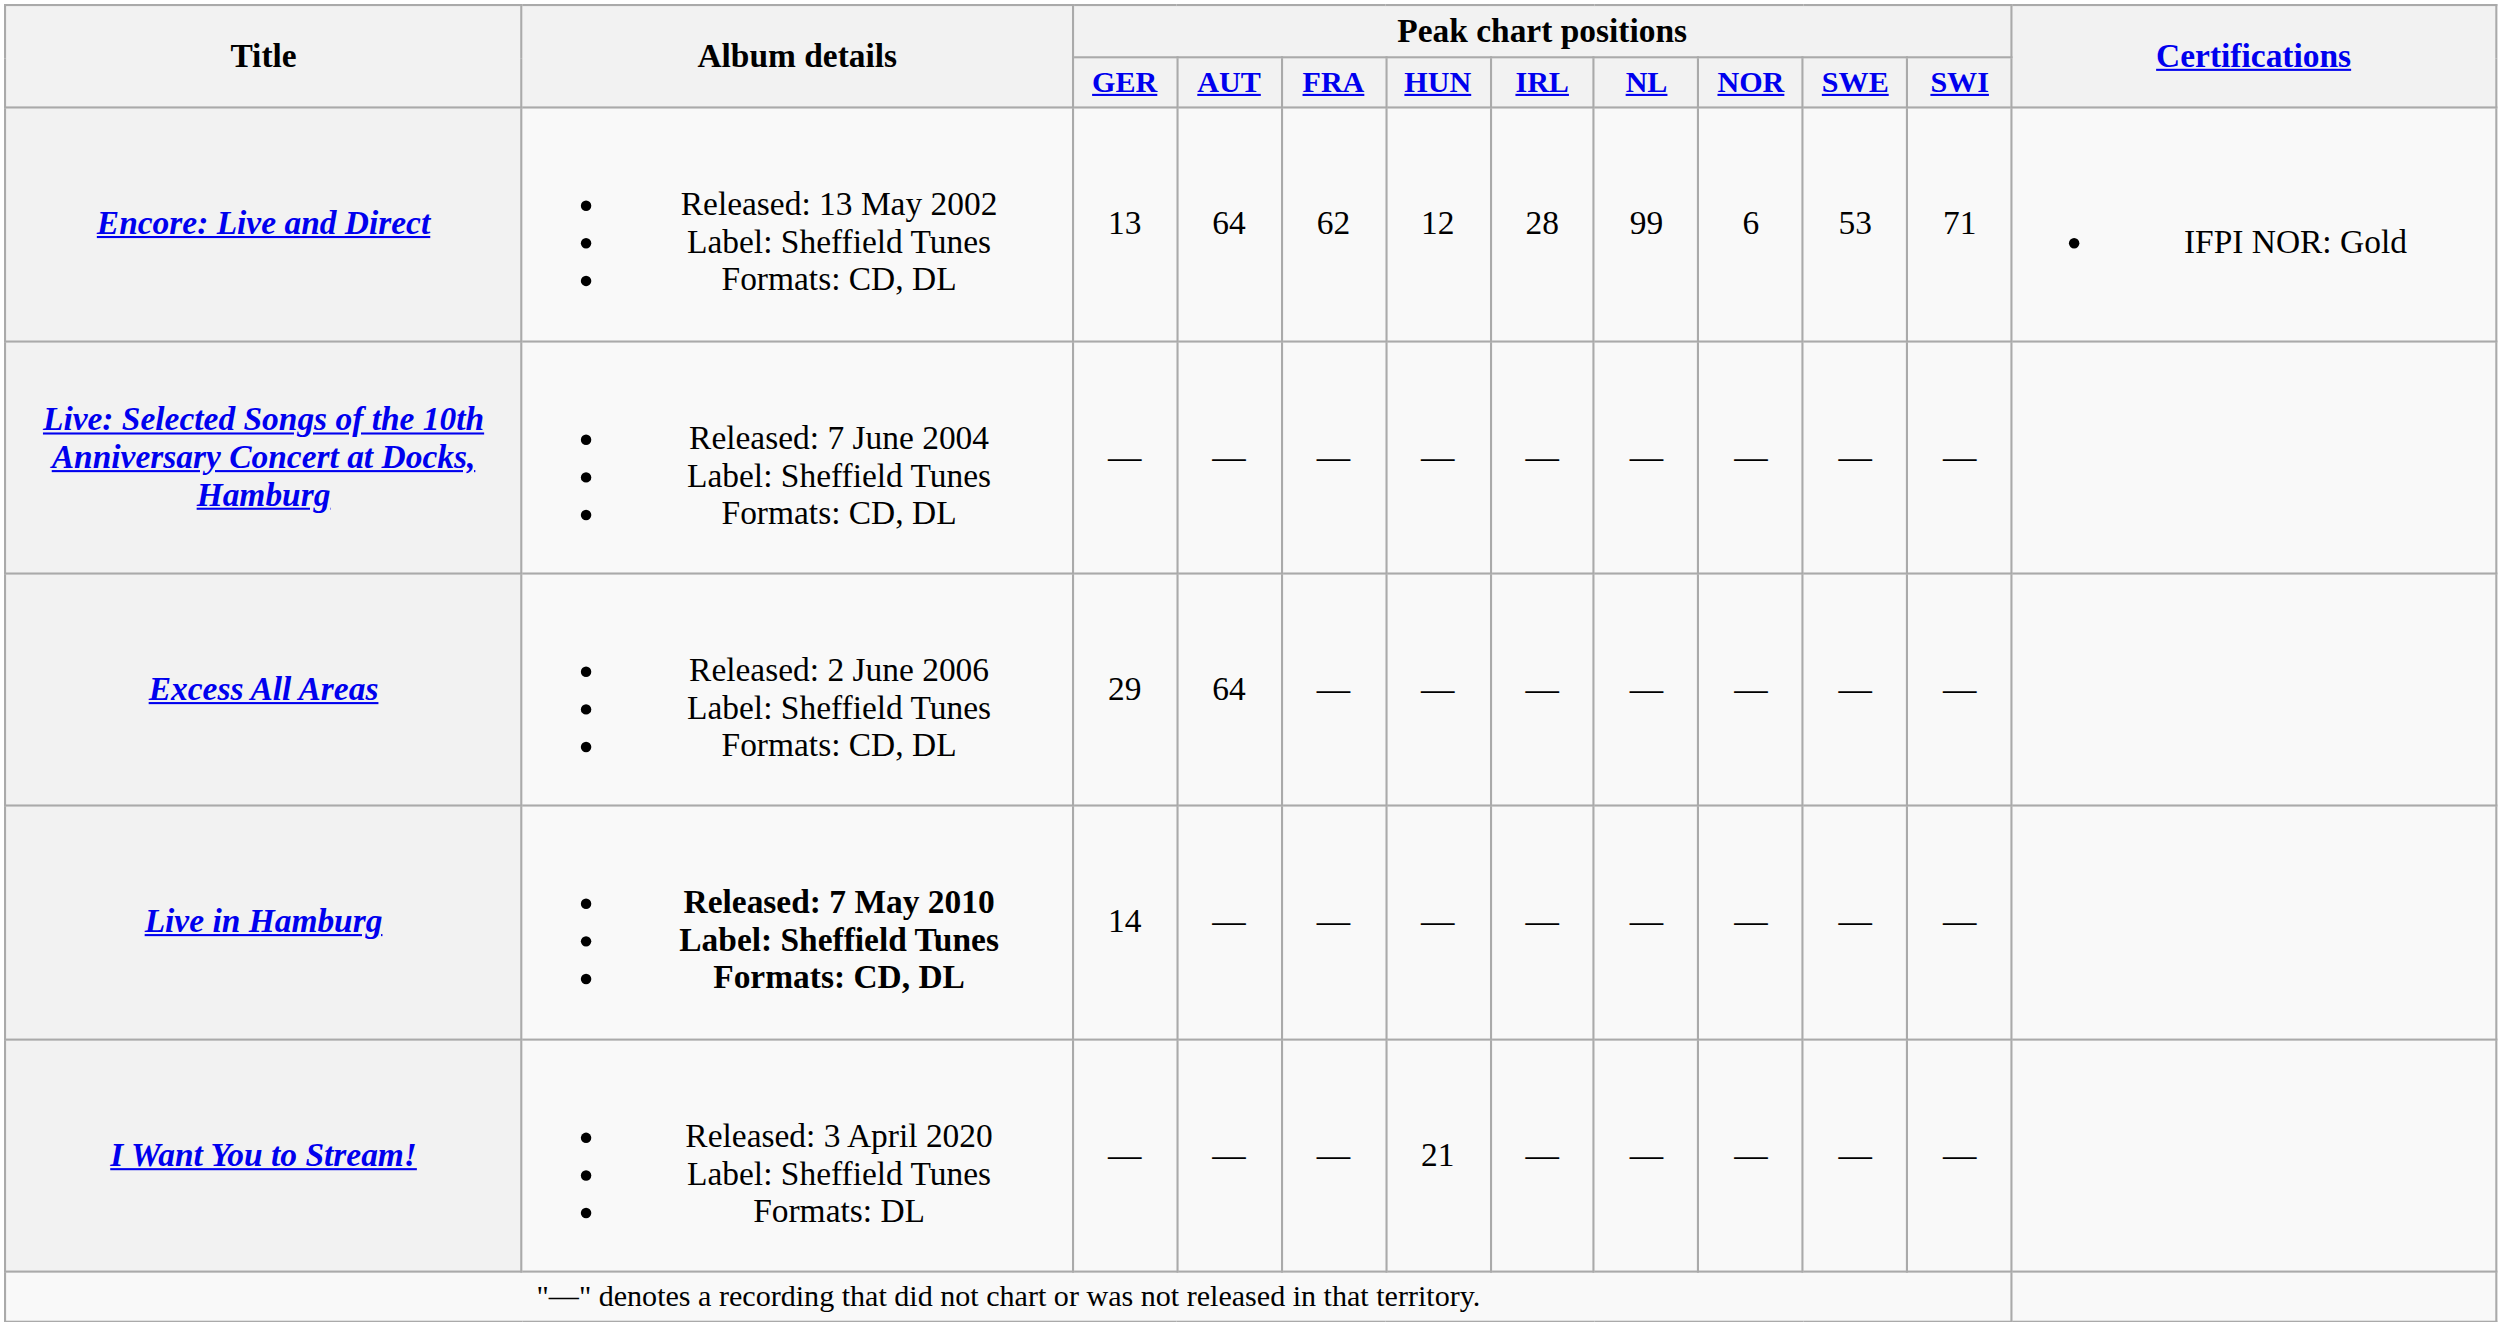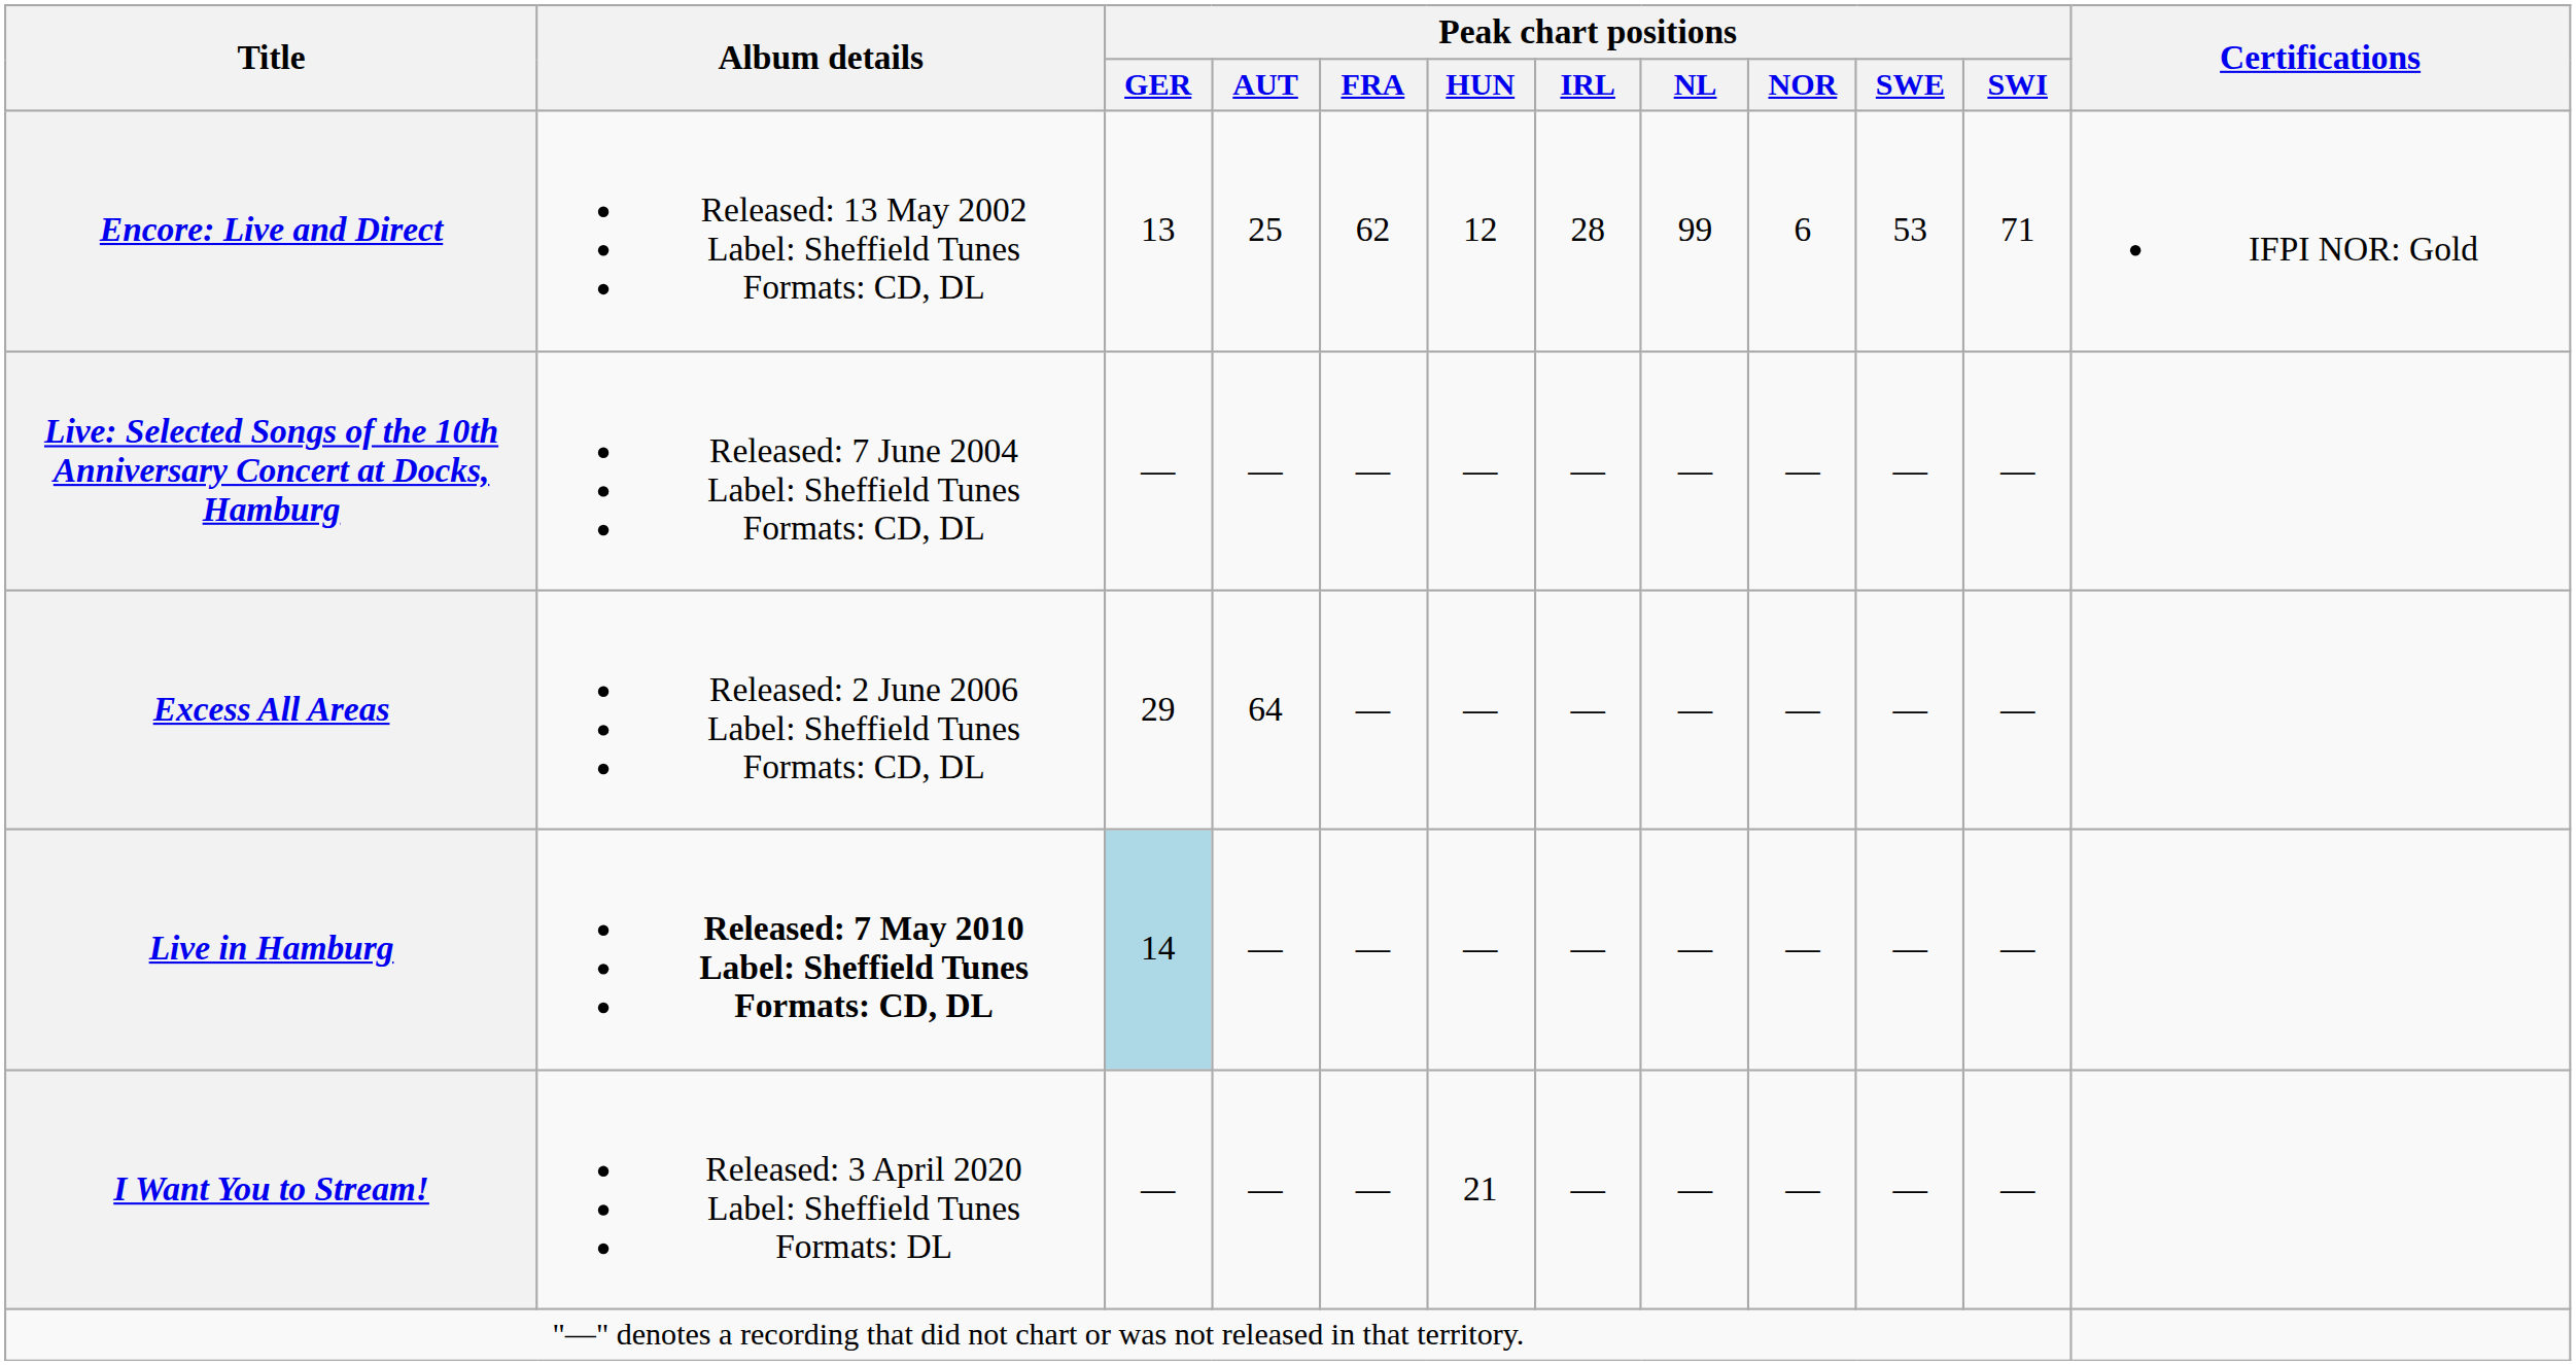 <table class="wikitable plainrowheaders" style="text-align:center;">
 <tr>
 <th scope="col" rowspan="2" style="width:15em;">Title</th>
 <th scope="col" rowspan="2" style="width:16em;">Album details</th>
 <th colspan="9" scope="col">Peak chart positions</th>
 <th scope="col" rowspan="2" style="width:14em;"><a href='#'>Certifications</a></th>
 </tr>
 <tr>
 <th scope="col" style="width:3em;font-size:90%;"><a href='#'>GER</a><br></th>
 <th scope="col" style="width:3em;font-size:90%;"><a href='#'>AUT</a><br></th>
 <th scope="col" style="width:3em;font-size:90%;"><a href='#'>FRA</a><br></th>
 <th scope="col" style="width:3em;font-size:90%;"><a href='#'>HUN</a><br></th>
 <th scope="col" style="width:3em;font-size:90%;"><a href='#'>IRL</a><br></th>
 <th scope="col" style="width:3em;font-size:90%;"><a href='#'>NL</a><br></th>
 <th scope="col" style="width:3em;font-size:90%;"><a href='#'>NOR</a><br></th>
 <th scope="col" style="width:3em;font-size:90%;"><a href='#'>SWE</a><br></th>
 <th scope="col" style="width:3em;font-size:90%;"><a href='#'>SWI</a><br></th>
 </tr>
 <tr>
 <th scope="row"><em><a href='#'>Encore: Live and Direct</a></em></th>
 <td><br><ul><li>Released: 13 May 2002</li><li>Label: Sheffield Tunes</li><li>Formats: CD, DL</li></ul></td>
 <td>13</td>
-<td>64</td>
+<td>25</td>
 <td>62</td>
 <td>12</td>
 <td>28</td>
 <td>99</td>
 <td>6</td>
 <td>53</td>
 <td>71</td>
 <td><br><ul><li>IFPI NOR: Gold</li></ul></td>
 </tr>
 <tr>
 <th scope="row"><em><a href='#'>Live: Selected Songs of the 10th Anniversary Concert at Docks, Hamburg</a></em></th>
 <td><br><ul><li>Released: 7 June 2004</li><li>Label: Sheffield Tunes</li><li>Formats: CD, DL</li></ul></td>
 <td>—</td>
 <td>—</td>
 <td>—</td>
 <td>—</td>
 <td>—</td>
 <td>—</td>
 <td>—</td>
 <td>—</td>
 <td>—</td>
 <td></td>
 </tr>
 <tr>
 <th scope="row"><em><a href='#'>Excess All Areas</a></em></th>
 <td><br><ul><li>Released: 2 June 2006</li><li>Label: Sheffield Tunes</li><li>Formats: CD, DL</li></ul></td>
 <td>29</td>
 <td>64</td>
 <td>—</td>
 <td>—</td>
 <td>—</td>
 <td>—</td>
 <td>—</td>
 <td>—</td>
 <td>—</td>
 <td></td>
 </tr>
 <tr>
 <th scope="row"><em><a href='#'>Live in Hamburg</a></em></th>
 <td><strong><br><ul><li>Released: 7 May 2010</li><li>Label: Sheffield Tunes</li><li>Formats: CD, DL</li></ul></strong></td>
-<td>14</td>
+<td style="background: lightblue;">14</td>
 <td>—</td>
 <td>—</td>
 <td>—</td>
 <td>—</td>
 <td>—</td>
 <td>—</td>
 <td>—</td>
 <td>—</td>
 <td></td>
 </tr>
 <tr>
 <th scope="row"><em><a href='#'>I Want You to Stream!</a></em></th>
 <td><br><ul><li>Released: 3 April 2020</li><li>Label: Sheffield Tunes</li><li>Formats: DL</li></ul></td>
 <td>—</td>
 <td>—</td>
 <td>—</td>
 <td>21</td>
 <td>—</td>
 <td>—</td>
 <td>—</td>
 <td>—</td>
 <td>—</td>
 <td></td>
 </tr>
 <tr>
 <td colspan="11" style="font-size:90%">"—" denotes a recording that did not chart or was not released in that territory.</td>
 </tr>
 </table>
